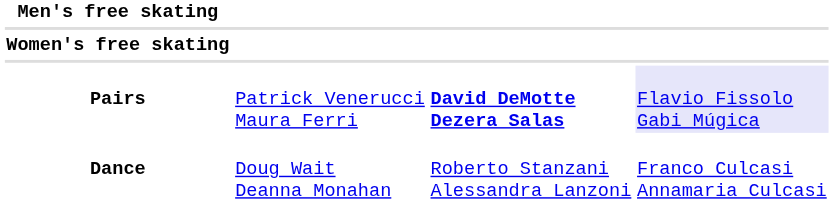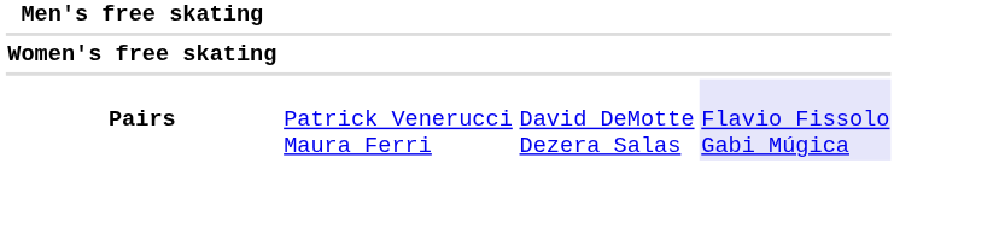 <table>
 <tr>
 <th scope="row">Men's free skating</th>
 <td></td>
 <td></td>
 <td></td>
 </tr>
 <tr bgcolor=#DDDDDD>
 <td colspan=4></td>
 </tr>
 <tr>
 <th scope="row">Women's free skating</th>
 <td></td>
 <td></td>
 <td></td>
 </tr>
 <tr bgcolor=#DDDDDD>
 <td colspan=4></td>
 </tr>
 <tr>
 <th scope="row">Pairs</th>
 <td><br><a href='#'>Patrick Venerucci</a><br><a href='#'>Maura Ferri</a></td>
-<td><strong><br><a href='#'>David DeMotte</a><br><a href='#'>Dezera Salas</a></strong></td>
+<td><br><a href='#'>David DeMotte</a><br><a href='#'>Dezera Salas</a></td>
 <td style="background: lavender;"><br><a href='#'>Flavio Fissolo</a><br><a href='#'>Gabi Múgica</a></td>
 </tr>
-<tr>
-<th scope="row">Dance</th>
-<td><br><a href='#'>Doug Wait</a><br><a href='#'>Deanna Monahan</a></td>
-<td><br><a href='#'>Roberto Stanzani</a><br><a href='#'>Alessandra Lanzoni</a></td>
-<td><br><a href='#'>Franco Culcasi</a><br><a href='#'>Annamaria Culcasi</a></td>
-</tr>
 </table>
